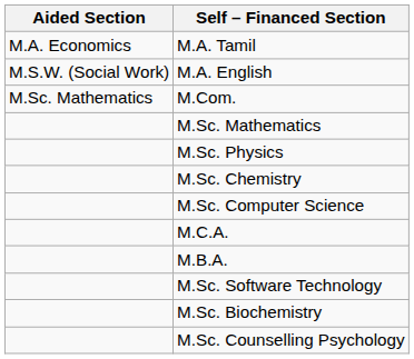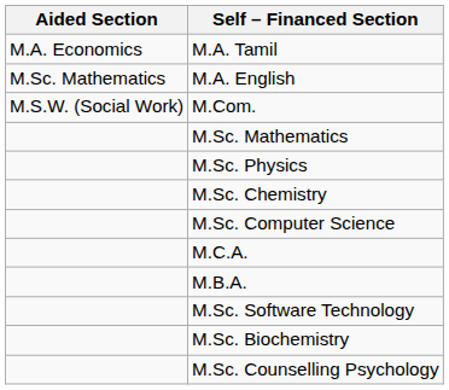 <table class="wikitable">
 <tr>
 <th>Aided Section</th>
 <th>Self – Financed Section</th>
 </tr>
 <tr>
 <td>M.A. Economics</td>
 <td>M.A. Tamil</td>
 </tr>
 <tr>
-<td>M.S.W. (Social Work)</td>
+<td>M.Sc. Mathematics</td>
 <td>M.A. English</td>
 </tr>
 <tr>
-<td>M.Sc. Mathematics</td>
+<td>M.S.W. (Social Work)</td>
 <td>M.Com.</td>
 </tr>
 <tr>
 <td></td>
 <td>M.Sc. Mathematics</td>
 </tr>
 <tr>
 <td></td>
 <td>M.Sc. Physics</td>
 </tr>
 <tr>
 <td></td>
 <td>M.Sc. Chemistry</td>
 </tr>
 <tr>
 <td></td>
 <td>M.Sc. Computer Science</td>
 </tr>
 <tr>
 <td></td>
 <td>M.C.A.</td>
 </tr>
 <tr>
 <td></td>
 <td>M.B.A.</td>
 </tr>
 <tr>
 <td></td>
 <td>M.Sc. Software Technology</td>
 </tr>
 <tr>
 <td></td>
 <td>M.Sc. Biochemistry</td>
 </tr>
 <tr>
 <td></td>
 <td>M.Sc. Counselling Psychology</td>
 </tr>
 </table>
